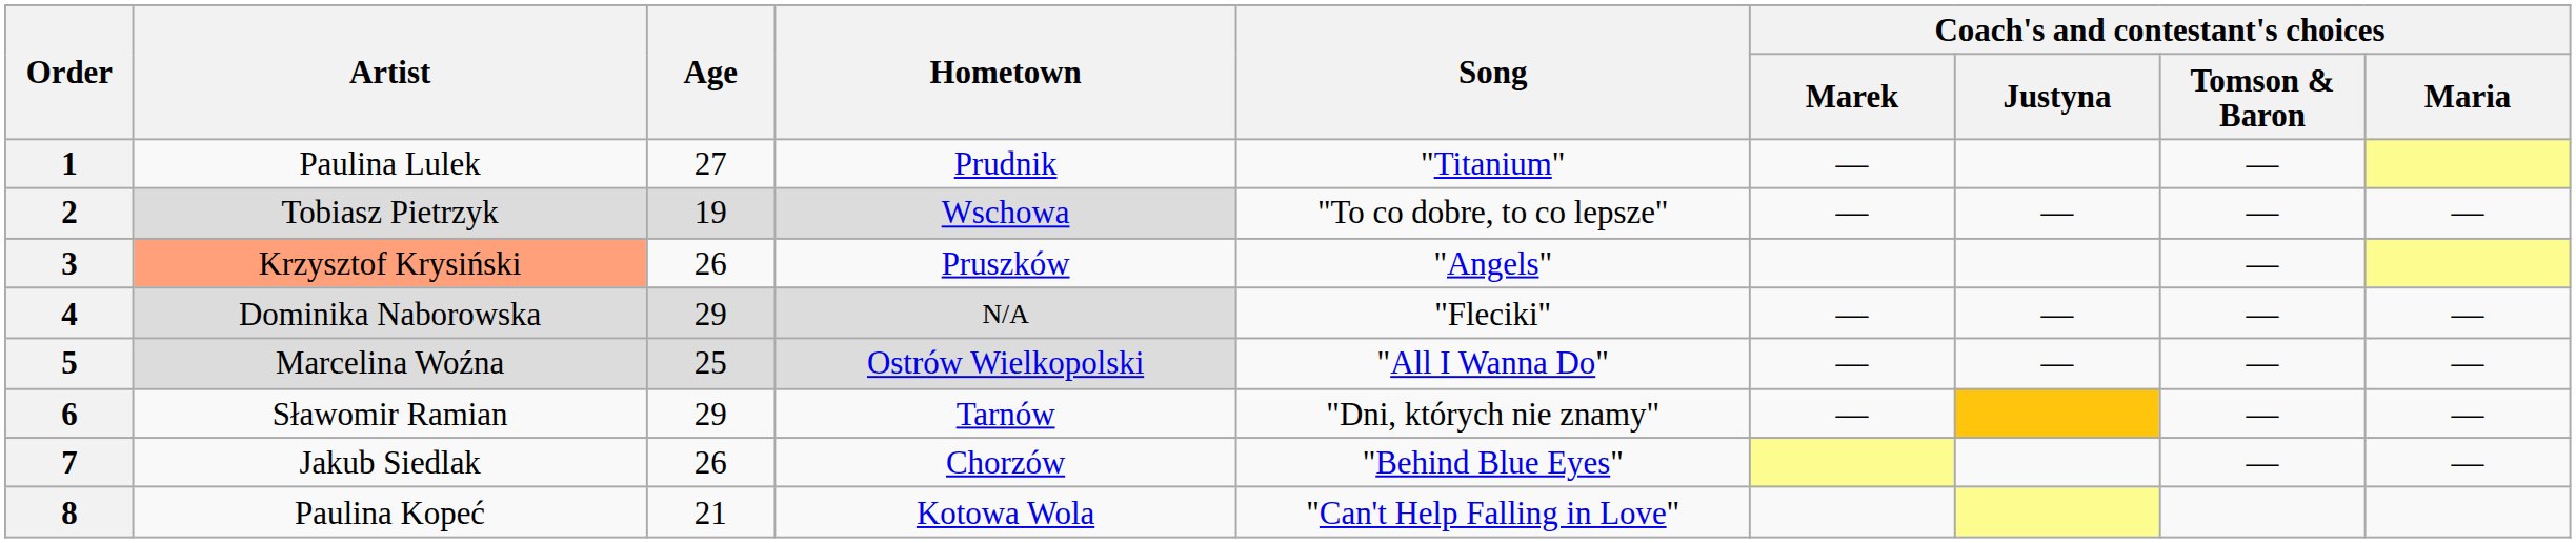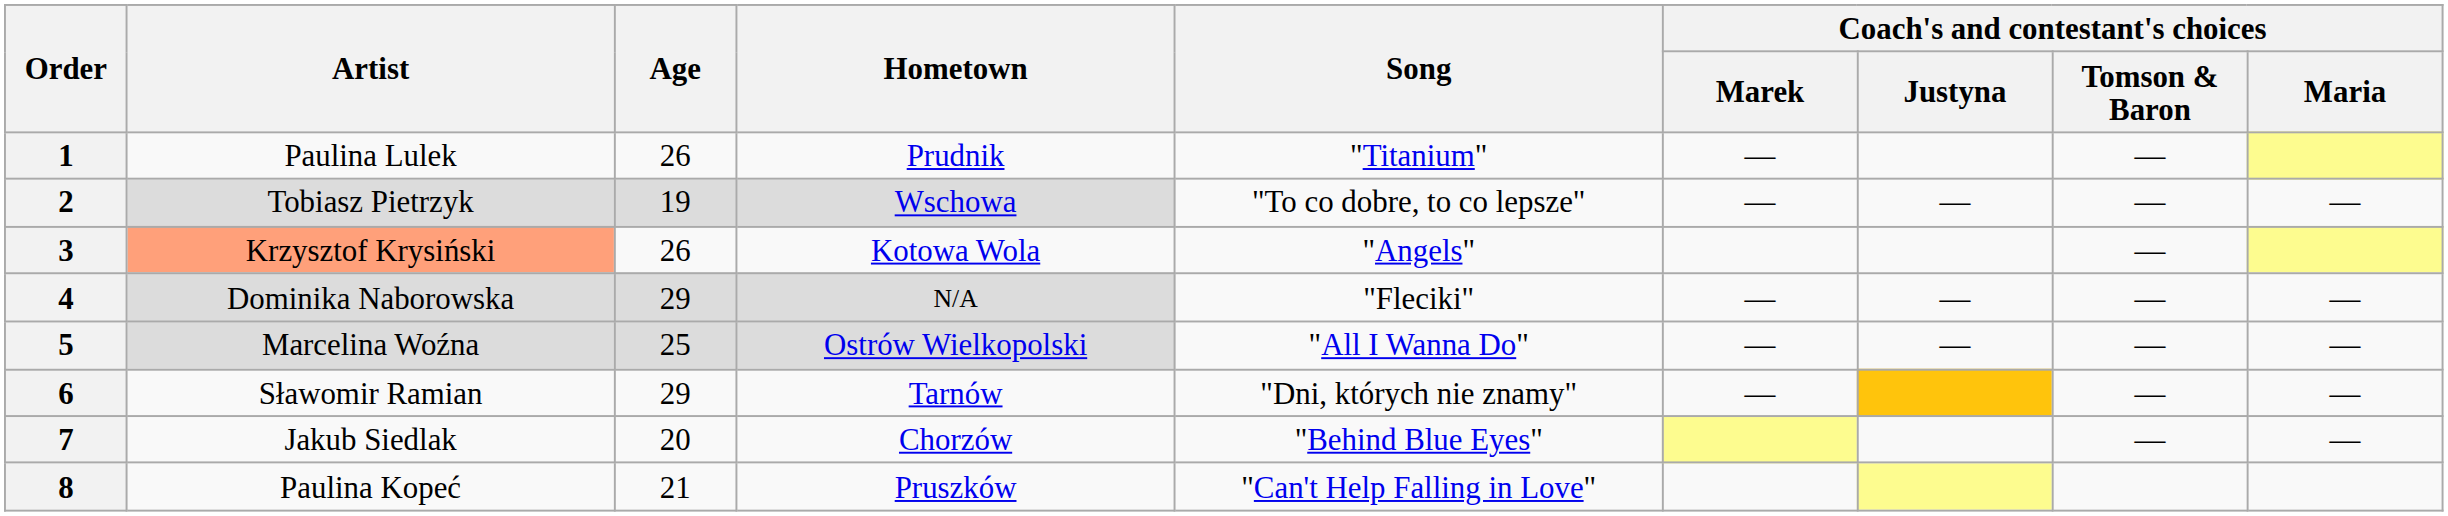 <table class="wikitable" style="text-align:center; line-height:17px; width:100%;">
 <tr>
 <th width="5%" rowspan="2" scope="col">Order</th>
 <th scope="col" rowspan="2" width="20%">Artist</th>
 <th width="5%" rowspan="2" scope="col">Age</th>
 <th scope="col" rowspan="2" width="18%">Hometown</th>
 <th scope="col" rowspan="2" width="20%">Song</th>
 <th scope="col" colspan="4" width="32%">Coach's and contestant's choices</th>
 </tr>
 <tr>
 <th width="8%">Marek</th>
 <th width="8%">Justyna</th>
 <th width="8%">Tomson & Baron</th>
 <th width="8%">Maria</th>
 </tr>
 <tr>
 <th>1</th>
 <td>Paulina Lulek</td>
-<td>27</td>
+<td>26</td>
 <td><a href='#'>Prudnik</a></td>
 <td>"<a href='#'>Titanium</a>"</td>
 <td>—</td>
 <td><strong></strong></td>
 <td>—</td>
 <td style="background:#fdfc8f;"><strong></strong></td>
 </tr>
 <tr>
 <th>2</th>
 <td style="background:#DCDCDC;">Tobiasz Pietrzyk</td>
 <td style="background:#DCDCDC;">19</td>
 <td style="background:#DCDCDC;"><a href='#'>Wschowa</a></td>
 <td>"To co dobre, to co lepsze"</td>
 <td>—</td>
 <td>—</td>
 <td>—</td>
 <td>—</td>
 </tr>
 <tr>
 <th>3</th>
 <td style="background: lightsalmon;">Krzysztof Krysiński</td>
 <td>26</td>
-<td><a href='#'>Pruszków</a></td>
+<td><a href='#'>Kotowa Wola</a></td>
 <td>"<a href='#'>Angels</a>"</td>
 <td><strong></strong></td>
 <td><strong></strong></td>
 <td>—</td>
 <td style="background:#fdfc8f;"><strong></strong></td>
 </tr>
 <tr>
 <th>4</th>
 <td style="background:#DCDCDC;">Dominika Naborowska</td>
 <td style="background:#DCDCDC;">29</td>
 <td style="background:#DCDCDC;"><small>N/A</small></td>
 <td>"Fleciki"</td>
 <td>—</td>
 <td>—</td>
 <td>—</td>
 <td>—</td>
 </tr>
 <tr>
 <th>5</th>
 <td style="background:#DCDCDC;">Marcelina Woźna</td>
 <td style="background:#DCDCDC;">25</td>
 <td style="background:#DCDCDC;"><a href='#'>Ostrów Wielkopolski</a></td>
 <td>"<a href='#'>All I Wanna Do</a>"</td>
 <td>—</td>
 <td>—</td>
 <td>—</td>
 <td>—</td>
 </tr>
 <tr>
 <th>6</th>
 <td>Sławomir Ramian</td>
 <td>29</td>
 <td><a href='#'>Tarnów</a></td>
 <td>"Dni, których nie znamy"</td>
 <td>—</td>
 <td style="background-color:#FFC40C;"><strong></strong></td>
 <td>—</td>
 <td>—</td>
 </tr>
 <tr>
 <th>7</th>
 <td>Jakub Siedlak</td>
-<td>26</td>
+<td>20</td>
 <td><a href='#'>Chorzów</a></td>
 <td>"<a href='#'>Behind Blue Eyes</a>"</td>
 <td style="background:#fdfc8f;"><strong></strong></td>
 <td><strong></strong></td>
 <td>—</td>
 <td>—</td>
 </tr>
 <tr>
 <th>8</th>
 <td>Paulina Kopeć</td>
 <td>21</td>
-<td><a href='#'>Kotowa Wola</a></td>
+<td><a href='#'>Pruszków</a></td>
 <td>"<a href='#'>Can't Help Falling in Love</a>"</td>
 <td><strong></strong></td>
 <td style="background:#fdfc8f;"><strong></strong></td>
 <td><strong></strong></td>
 <td><strong></strong></td>
 </tr>
 </table>
